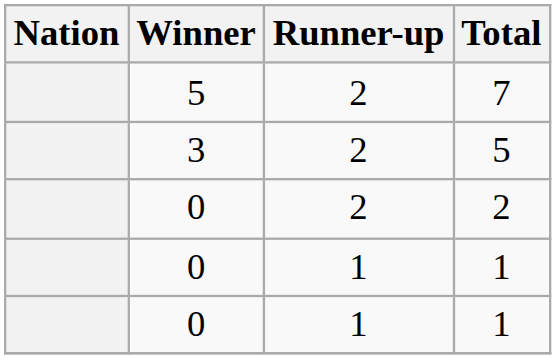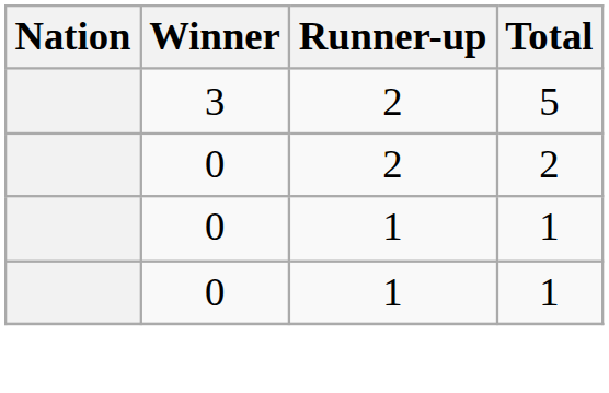 <table class="wikitable plainrowheaders sortable">
 <tr>
 <th scope="col">Nation</th>
 <th scope="col">Winner</th>
 <th scope="col">Runner-up</th>
 <th scope="col">Total</th>
-</tr>
-<tr>
-<th scope=row></th>
-<td align=center>5</td>
-<td align=center>2</td>
-<td align=center>7</td>
 </tr>
 <tr>
 <th scope=row></th>
 <td align=center>3</td>
 <td align=center>2</td>
 <td align=center>5</td>
 </tr>
 <tr>
 <th scope=row></th>
 <td align=center>0</td>
 <td align=center>2</td>
 <td align=center>2</td>
 </tr>
 <tr>
 <th scope=row></th>
 <td align=center>0</td>
 <td align=center>1</td>
 <td align=center>1</td>
 </tr>
 <tr>
 <th scope=row></th>
 <td align=center>0</td>
 <td align=center>1</td>
 <td align=center>1</td>
 </tr>
 <tr>
 </tr>
 </table>
